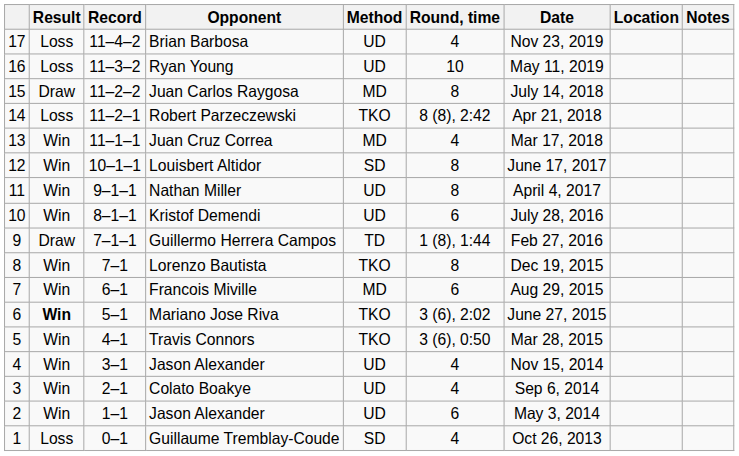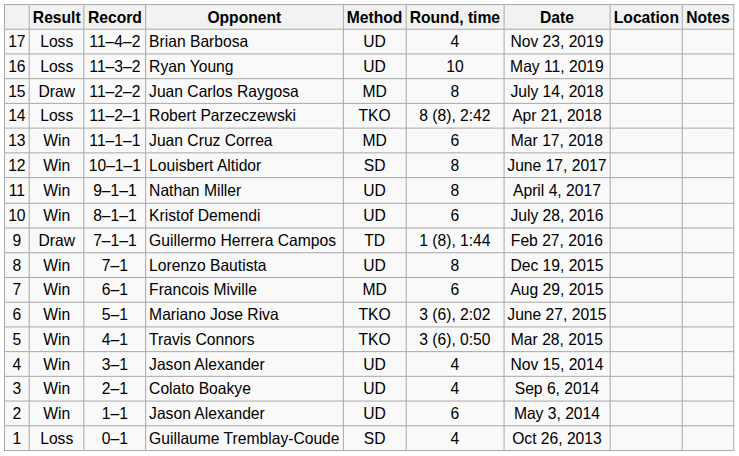 <table class="wikitable" style="text-align:center; font-size:95%">
 <tr>
 <th></th>
 <th>Result</th>
 <th>Record</th>
 <th>Opponent</th>
 <th>Method</th>
 <th>Round, time</th>
 <th>Date</th>
 <th>Location</th>
 <th>Notes</th>
 </tr>
 <tr>
 <td>17</td>
 <td>Loss</td>
 <td>11–4–2</td>
 <td align=left> Brian Barbosa</td>
 <td>UD</td>
 <td>4</td>
 <td>Nov 23, 2019</td>
 <td align=left> </td>
 <td align=left></td>
 </tr>
 <tr>
 <td>16</td>
 <td>Loss</td>
 <td>11–3–2</td>
 <td align=left> Ryan Young</td>
 <td>UD</td>
 <td>10</td>
 <td>May 11, 2019</td>
 <td align=left> </td>
 <td align=left></td>
 </tr>
 <tr>
 <td>15</td>
 <td>Draw</td>
 <td>11–2–2</td>
 <td align=left> Juan Carlos Raygosa</td>
 <td>MD</td>
 <td>8</td>
 <td>July 14, 2018</td>
 <td align=left> </td>
 <td align=left></td>
 </tr>
 <tr>
 <td>14</td>
 <td>Loss</td>
 <td>11–2–1</td>
 <td align=left> Robert Parzeczewski</td>
 <td>TKO</td>
 <td>8 (8), 2:42</td>
 <td>Apr 21, 2018</td>
 <td align=left> </td>
 <td align=left></td>
 </tr>
 <tr>
 <td>13</td>
 <td>Win</td>
 <td>11–1–1</td>
 <td align=left> Juan Cruz Correa</td>
 <td>MD</td>
-<td>4</td>
+<td>6</td>
 <td>Mar 17, 2018</td>
 <td align=left> </td>
 <td align=left></td>
 </tr>
 <tr>
 <td>12</td>
 <td>Win</td>
 <td>10–1–1</td>
 <td align=left> Louisbert Altidor</td>
 <td>SD</td>
 <td>8</td>
 <td>June 17, 2017</td>
 <td align=left> </td>
 <td align=left></td>
 </tr>
 <tr>
 <td>11</td>
 <td>Win</td>
 <td>9–1–1</td>
 <td align=left> Nathan Miller</td>
 <td>UD</td>
 <td>8</td>
 <td>April 4, 2017</td>
 <td align=left> </td>
 <td align=left></td>
 </tr>
 <tr>
 <td>10</td>
 <td>Win</td>
 <td>8–1–1</td>
 <td align=left> Kristof Demendi</td>
 <td>UD</td>
 <td>6</td>
 <td>July 28, 2016</td>
 <td align=left> </td>
 <td align=left></td>
 </tr>
 <tr>
 <td>9</td>
 <td>Draw</td>
 <td>7–1–1</td>
 <td align=left> Guillermo Herrera Campos</td>
 <td>TD</td>
 <td>1 (8), 1:44</td>
 <td>Feb 27, 2016</td>
 <td align=left> </td>
 <td align=left></td>
 </tr>
 <tr>
 <td>8</td>
 <td>Win</td>
 <td>7–1</td>
 <td align=left> Lorenzo Bautista</td>
-<td>TKO</td>
+<td>UD</td>
 <td>8</td>
 <td>Dec 19, 2015</td>
 <td align=left> </td>
 <td align=left></td>
 </tr>
 <tr>
 <td>7</td>
 <td>Win</td>
 <td>6–1</td>
 <td align=left> Francois Miville</td>
 <td>MD</td>
 <td>6</td>
 <td>Aug 29, 2015</td>
 <td align=left> </td>
 <td align=left></td>
 </tr>
 <tr>
 <td>6</td>
-<td><strong>Win</strong></td>
+<td>Win</td>
 <td>5–1</td>
 <td align=left> Mariano Jose Riva</td>
 <td>TKO</td>
 <td>3 (6), 2:02</td>
 <td>June 27, 2015</td>
 <td align=left> </td>
 <td align=left></td>
 </tr>
 <tr>
 <td>5</td>
 <td>Win</td>
 <td>4–1</td>
 <td align=left> Travis Connors</td>
 <td>TKO</td>
 <td>3 (6), 0:50</td>
 <td>Mar 28, 2015</td>
 <td align=left> </td>
 <td align=left></td>
 </tr>
 <tr>
 <td>4</td>
 <td>Win</td>
 <td>3–1</td>
 <td align=left> Jason Alexander</td>
 <td>UD</td>
 <td>4</td>
 <td>Nov 15, 2014</td>
 <td align=left> </td>
 <td align=left></td>
 </tr>
 <tr>
 <td>3</td>
 <td>Win</td>
 <td>2–1</td>
 <td align=left> Colato Boakye</td>
 <td>UD</td>
 <td>4</td>
 <td>Sep 6, 2014</td>
 <td align=left> </td>
 <td align=left></td>
 </tr>
 <tr>
 <td>2</td>
 <td>Win</td>
 <td>1–1</td>
 <td align=left> Jason Alexander</td>
 <td>UD</td>
 <td>6</td>
 <td>May 3, 2014</td>
 <td align=left> </td>
 <td align=left></td>
 </tr>
 <tr>
 <td>1</td>
 <td>Loss</td>
 <td>0–1</td>
 <td align=left> Guillaume Tremblay-Coude</td>
 <td>SD</td>
 <td>4</td>
 <td>Oct 26, 2013</td>
 <td align=left> </td>
 <td align=left></td>
 </tr>
 </table>
